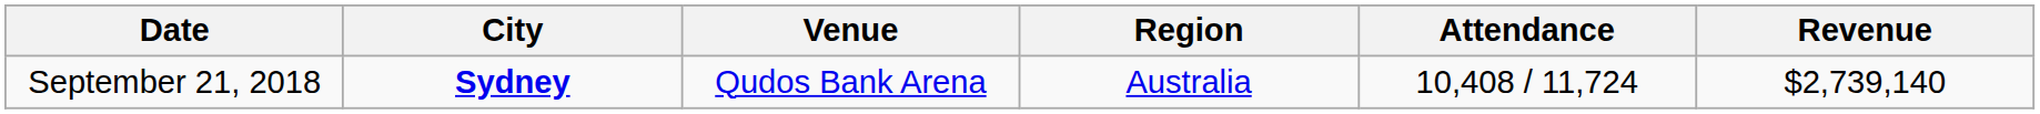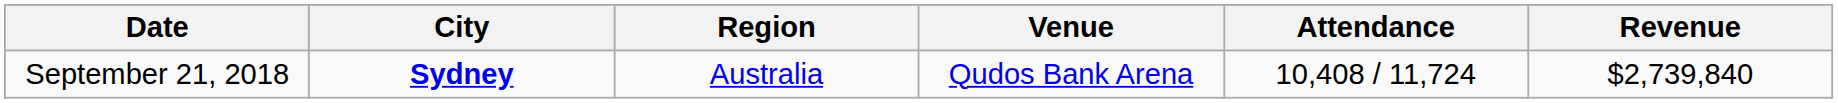 <table class="wikitable" style="text-align:center">
 <tr>
 <th scope="col" style="width:10em;">Date</th>
 <th scope="col" style="width:10em;">City</th>
+<th scope="col" style="width:10em;">Region</th>
 <th scope="col" style="width:10em;">Venue</th>
-<th scope="col" style="width:10em;">Region</th>
 <th scope="col" style="width:10em;">Attendance</th>
 <th scope="col" style="width:10em;">Revenue</th>
 </tr>
 <tr>
 <td>September 21, 2018</td>
 <td><strong><a href='#'>Sydney</a></strong></td>
+<td><a href='#'>Australia</a></td>
 <td><a href='#'>Qudos Bank Arena</a></td>
-<td><a href='#'>Australia</a></td>
 <td>10,408 / 11,724</td>
-<td>$2,739,140</td>
+<td>$2,739,840</td>
 </tr>
 </table>
